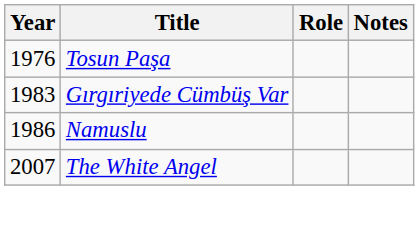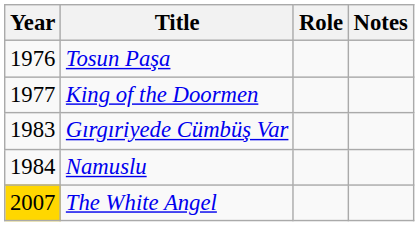 <table class="wikitable sortable">
 <tr>
 <th>Year</th>
 <th>Title</th>
 <th>Role</th>
 <th class="unsortable">Notes</th>
 </tr>
 <tr>
 <td>1976</td>
 <td><em><a href='#'>Tosun Paşa</a></em></td>
 <td></td>
 <td></td>
 </tr>
 <tr>
+<td>1977</td>
+<td><em><a href='#'>King of the Doormen</a></em></td>
+<td></td>
+<td></td>
+</tr>
+<tr>
 <td>1983</td>
 <td><em><a href='#'>Gırgıriyede Cümbüş Var</a></em></td>
 <td></td>
 <td></td>
 </tr>
 <tr>
-<td>1986</td>
+<td>1984</td>
 <td><em><a href='#'>Namuslu</a></em></td>
 <td></td>
 <td></td>
 </tr>
 <tr>
-<td>2007</td>
+<td style="background: gold;">2007</td>
 <td><em><a href='#'>The White Angel</a></em></td>
 <td></td>
 <td></td>
 </tr>
 </table>
